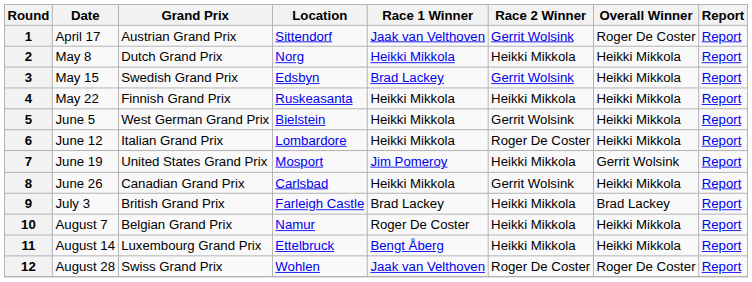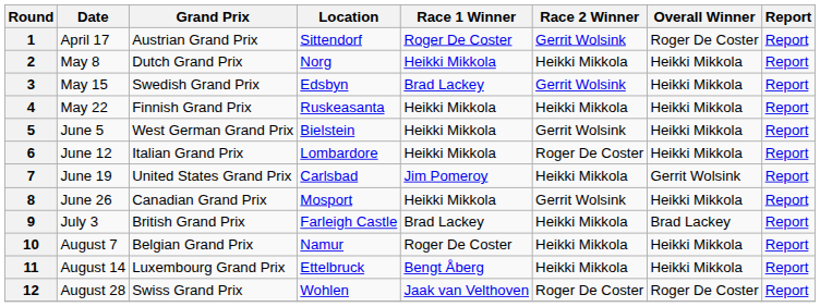 <table class="wikitable" style="font-size: 95%;">
 <tr>
 <th align=center>Round</th>
 <th align=center>Date</th>
 <th align=center>Grand Prix</th>
 <th align=center>Location</th>
 <th align=center>Race 1 Winner</th>
 <th align=center>Race 2 Winner</th>
 <th align=center>Overall Winner</th>
 <th align=center>Report</th>
 </tr>
 <tr>
 <th>1</th>
 <td>April 17</td>
 <td> Austrian Grand Prix</td>
 <td><a href='#'>Sittendorf</a></td>
-<td> <a href='#'>Jaak van Velthoven</a></td>
+<td> <a href='#'>Roger De Coster</a></td>
 <td> <a href='#'>Gerrit Wolsink</a></td>
 <td> Roger De Coster</td>
 <td><a href='#'>Report</a></td>
 </tr>
 <tr>
 <th>2</th>
 <td>May 8</td>
 <td> Dutch Grand Prix</td>
 <td><a href='#'>Norg</a></td>
 <td> <a href='#'>Heikki Mikkola</a></td>
 <td> Heikki Mikkola</td>
 <td> Heikki Mikkola</td>
 <td><a href='#'>Report</a></td>
 </tr>
 <tr>
 <th>3</th>
 <td>May 15</td>
 <td> Swedish Grand Prix</td>
 <td><a href='#'>Edsbyn</a></td>
 <td> <a href='#'>Brad Lackey</a></td>
 <td> <a href='#'>Gerrit Wolsink</a></td>
 <td> Heikki Mikkola</td>
 <td><a href='#'>Report</a></td>
 </tr>
 <tr>
 <th>4</th>
 <td>May 22</td>
 <td> Finnish Grand Prix</td>
 <td><a href='#'>Ruskeasanta</a></td>
 <td> Heikki Mikkola</td>
 <td> Heikki Mikkola</td>
 <td> Heikki Mikkola</td>
 <td><a href='#'>Report</a></td>
 </tr>
 <tr>
 <th>5</th>
 <td>June 5</td>
 <td> West German Grand Prix</td>
 <td><a href='#'>Bielstein</a></td>
 <td> Heikki Mikkola</td>
 <td> Gerrit Wolsink</td>
 <td> Heikki Mikkola</td>
 <td><a href='#'>Report</a></td>
 </tr>
 <tr>
 <th>6</th>
 <td>June 12</td>
 <td> Italian Grand Prix</td>
 <td><a href='#'>Lombardore</a></td>
 <td> Heikki Mikkola</td>
 <td> Roger De Coster</td>
 <td> Heikki Mikkola</td>
 <td><a href='#'>Report</a></td>
 </tr>
 <tr>
 <th>7</th>
 <td>June 19</td>
 <td> United States Grand Prix</td>
-<td><a href='#'>Mosport</a></td>
+<td><a href='#'>Carlsbad</a></td>
 <td> <a href='#'>Jim Pomeroy</a></td>
 <td> Heikki Mikkola</td>
 <td> Gerrit Wolsink</td>
 <td><a href='#'>Report</a></td>
 </tr>
 <tr>
 <th>8</th>
 <td>June 26</td>
 <td> Canadian Grand Prix</td>
-<td><a href='#'>Carlsbad</a></td>
+<td><a href='#'>Mosport</a></td>
 <td> Heikki Mikkola</td>
 <td> Gerrit Wolsink</td>
 <td> Heikki Mikkola</td>
 <td><a href='#'>Report</a></td>
 </tr>
 <tr>
 <th>9</th>
 <td>July 3</td>
 <td> British Grand Prix</td>
 <td><a href='#'>Farleigh Castle</a></td>
 <td> Brad Lackey</td>
 <td> Heikki Mikkola</td>
 <td> Brad Lackey</td>
 <td><a href='#'>Report</a></td>
 </tr>
 <tr>
 <th>10</th>
 <td>August 7</td>
 <td> Belgian Grand Prix</td>
 <td><a href='#'>Namur</a></td>
 <td> Roger De Coster</td>
 <td> Heikki Mikkola</td>
 <td> Heikki Mikkola</td>
 <td><a href='#'>Report</a></td>
 </tr>
 <tr>
 <th>11</th>
 <td>August 14</td>
 <td> Luxembourg Grand Prix</td>
 <td><a href='#'>Ettelbruck</a></td>
 <td> <a href='#'>Bengt Åberg</a></td>
 <td> Heikki Mikkola</td>
 <td> Heikki Mikkola</td>
 <td><a href='#'>Report</a></td>
 </tr>
 <tr>
 <th>12</th>
 <td>August 28</td>
 <td> Swiss Grand Prix</td>
 <td><a href='#'>Wohlen</a></td>
 <td> <a href='#'>Jaak van Velthoven</a></td>
 <td> Roger De Coster</td>
 <td> Roger De Coster</td>
 <td><a href='#'>Report</a></td>
 </tr>
 <tr>
 </tr>
 </table>
